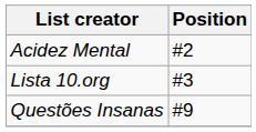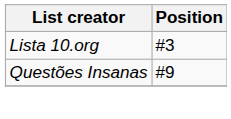 <table class="wikitable collapsible collapsed" style="float:right; margin-left:1em; margin-right:0">
 <tr>
 <th>List creator</th>
 <th>Position</th>
-</tr>
-<tr>
-<td><em>Acidez Mental</em></td>
-<td>#2</td>
 </tr>
 <tr>
 <td><em>Lista 10.org</em></td>
 <td>#3</td>
 </tr>
 <tr>
 <td><em>Questões Insanas</em></td>
 <td>#9</td>
 </tr>
 <tr>
 </tr>
 </table>
